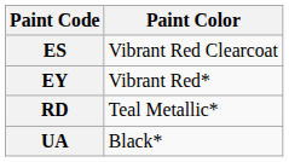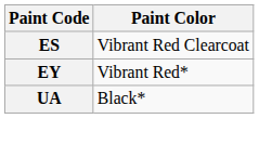 <table class=wikitable>
 <tr>
 <th>Paint Code</th>
 <th>Paint Color</th>
 </tr>
 <tr>
 <th>ES</th>
 <td align=left>Vibrant Red Clearcoat</td>
 </tr>
 <tr>
 <th>EY</th>
 <td align=left>Vibrant Red*</td>
 </tr>
 <tr>
-<th>RD</th>
-<td align=left>Teal Metallic*</td>
-</tr>
-<tr>
 <th>UA</th>
 <td align=left>Black*</td>
 </tr>
 </table>
